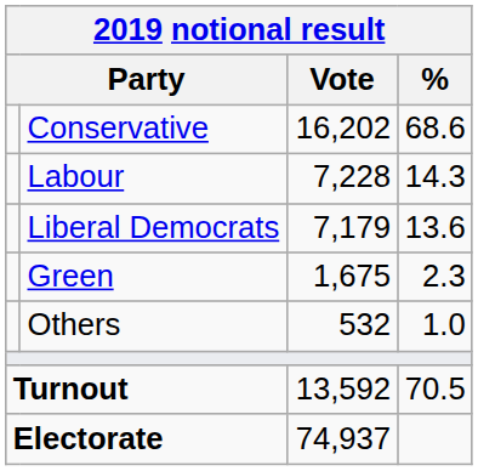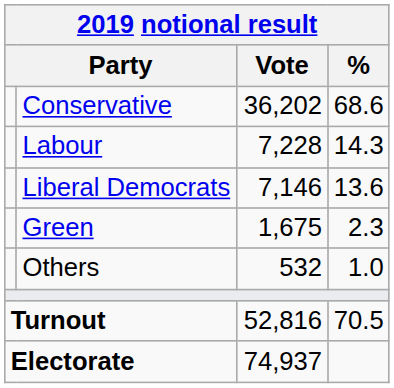 <table class="wikitable">
 <tr>
 <th colspan="4"><a href='#'>2019</a> <a href='#'>notional result</a></th>
 </tr>
 <tr>
 <th bgcolor="#DDDDFF" width="130px" colspan="2">Party</th>
 <th bgcolor="#DDDDFF" width="50px">Vote</th>
 <th bgcolor="#DDDDFF" width="30px">%</th>
 </tr>
 <tr>
 <td></td>
 <td><a href='#'>Conservative</a></td>
-<td align=right>16,202</td>
+<td align=right>36,202</td>
 <td align=right>68.6</td>
 </tr>
 <tr>
 <td></td>
 <td><a href='#'>Labour</a></td>
 <td align=right>7,228</td>
 <td align=right>14.3</td>
 </tr>
 <tr>
 <td></td>
 <td><a href='#'>Liberal Democrats</a></td>
-<td align=right>7,179</td>
+<td align=right>7,146</td>
 <td align=right>13.6</td>
 </tr>
 <tr>
 <td></td>
 <td><a href='#'>Green</a></td>
 <td align=right>1,675</td>
 <td align=right>2.3</td>
 </tr>
 <tr>
 <td></td>
 <td>Others</td>
 <td align=right>532</td>
 <td align=right>1.0</td>
 </tr>
 <tr>
 <td colspan="4" bgcolor="#EAECF0"></td>
 </tr>
 <tr>
 <td colspan="2"><strong>Turnout</strong></td>
-<td align=right>13,592</td>
+<td align=right>52,816</td>
 <td align=right>70.5</td>
 </tr>
 <tr>
 <td colspan="2"><strong>Electorate</strong></td>
 <td align=right>74,937</td>
 </tr>
 </table>
